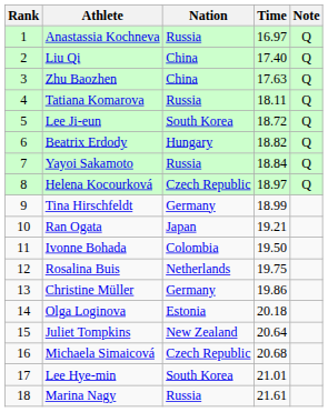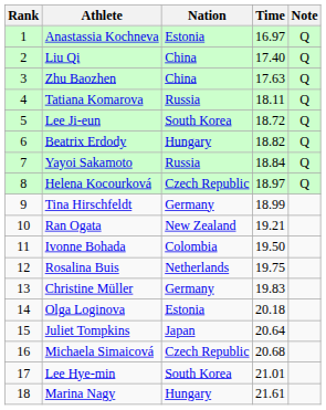 <table class="wikitable sortable" style="text-align:center">
 <tr>
 <th>Rank</th>
 <th>Athlete</th>
 <th>Nation</th>
 <th>Time</th>
 <th>Note</th>
 </tr>
 <tr bgcolor=ccffcc>
 <td>1</td>
 <td align=left><a href='#'>Anastassia Kochneva</a></td>
-<td align=left> <a href='#'>Russia</a></td>
+<td align=left> <a href='#'>Estonia</a></td>
 <td>16.97</td>
 <td>Q</td>
 </tr>
 <tr bgcolor=ccffcc>
 <td>2</td>
 <td align=left><a href='#'>Liu Qi</a></td>
 <td align=left> <a href='#'>China</a></td>
 <td>17.40</td>
 <td>Q</td>
 </tr>
 <tr bgcolor=ccffcc>
 <td>3</td>
 <td align=left><a href='#'>Zhu Baozhen</a></td>
 <td align=left> <a href='#'>China</a></td>
 <td>17.63</td>
 <td>Q</td>
 </tr>
 <tr bgcolor=ccffcc>
 <td>4</td>
 <td align=left><a href='#'>Tatiana Komarova</a></td>
 <td align=left> <a href='#'>Russia</a></td>
 <td>18.11</td>
 <td>Q</td>
 </tr>
 <tr bgcolor=ccffcc>
 <td>5</td>
 <td align=left><a href='#'>Lee Ji-eun</a></td>
 <td align=left> <a href='#'>South Korea</a></td>
 <td>18.72</td>
 <td>Q</td>
 </tr>
 <tr bgcolor=ccffcc>
 <td>6</td>
 <td align=left><a href='#'>Beatrix Erdody</a></td>
 <td align=left> <a href='#'>Hungary</a></td>
 <td>18.82</td>
 <td>Q</td>
 </tr>
 <tr bgcolor=ccffcc>
 <td>7</td>
 <td align=left><a href='#'>Yayoi Sakamoto</a></td>
 <td align=left> <a href='#'>Russia</a></td>
 <td>18.84</td>
 <td>Q</td>
 </tr>
 <tr bgcolor=ccffcc>
 <td>8</td>
 <td align=left><a href='#'>Helena Kocourková</a></td>
 <td align=left> <a href='#'>Czech Republic</a></td>
 <td>18.97</td>
 <td>Q</td>
 </tr>
 <tr>
 <td>9</td>
 <td align=left><a href='#'>Tina Hirschfeldt</a></td>
 <td align=left> <a href='#'>Germany</a></td>
 <td>18.99</td>
 <td></td>
 </tr>
 <tr>
 <td>10</td>
 <td align=left><a href='#'>Ran Ogata</a></td>
-<td align=left> <a href='#'>Japan</a></td>
+<td align=left> <a href='#'>New Zealand</a></td>
 <td>19.21</td>
 <td></td>
 </tr>
 <tr>
 <td>11</td>
 <td align=left><a href='#'>Ivonne Bohada</a></td>
 <td align=left> <a href='#'>Colombia</a></td>
 <td>19.50</td>
 <td></td>
 </tr>
 <tr>
 <td>12</td>
 <td align=left><a href='#'>Rosalina Buis</a></td>
 <td align=left> <a href='#'>Netherlands</a></td>
 <td>19.75</td>
 <td></td>
 </tr>
 <tr>
 <td>13</td>
 <td align=left><a href='#'>Christine Müller</a></td>
 <td align=left> <a href='#'>Germany</a></td>
-<td>19.86</td>
+<td>19.83</td>
 <td></td>
 </tr>
 <tr>
 <td>14</td>
 <td align=left><a href='#'>Olga Loginova</a></td>
 <td align=left> <a href='#'>Estonia</a></td>
 <td>20.18</td>
 <td></td>
 </tr>
 <tr>
 <td>15</td>
 <td align=left><a href='#'>Juliet Tompkins</a></td>
-<td align=left> <a href='#'>New Zealand</a></td>
+<td align=left> <a href='#'>Japan</a></td>
 <td>20.64</td>
 <td></td>
 </tr>
 <tr>
 <td>16</td>
 <td align=left><a href='#'>Michaela Simaicová</a></td>
 <td align=left> <a href='#'>Czech Republic</a></td>
 <td>20.68</td>
 <td></td>
 </tr>
 <tr>
 <td>17</td>
 <td align=left><a href='#'>Lee Hye-min</a></td>
 <td align=left> <a href='#'>South Korea</a></td>
 <td>21.01</td>
 <td></td>
 </tr>
 <tr>
 <td>18</td>
 <td align=left><a href='#'>Marina Nagy</a></td>
-<td align=left> <a href='#'>Russia</a></td>
+<td align=left> <a href='#'>Hungary</a></td>
 <td>21.61</td>
 <td></td>
 </tr>
 </table>
